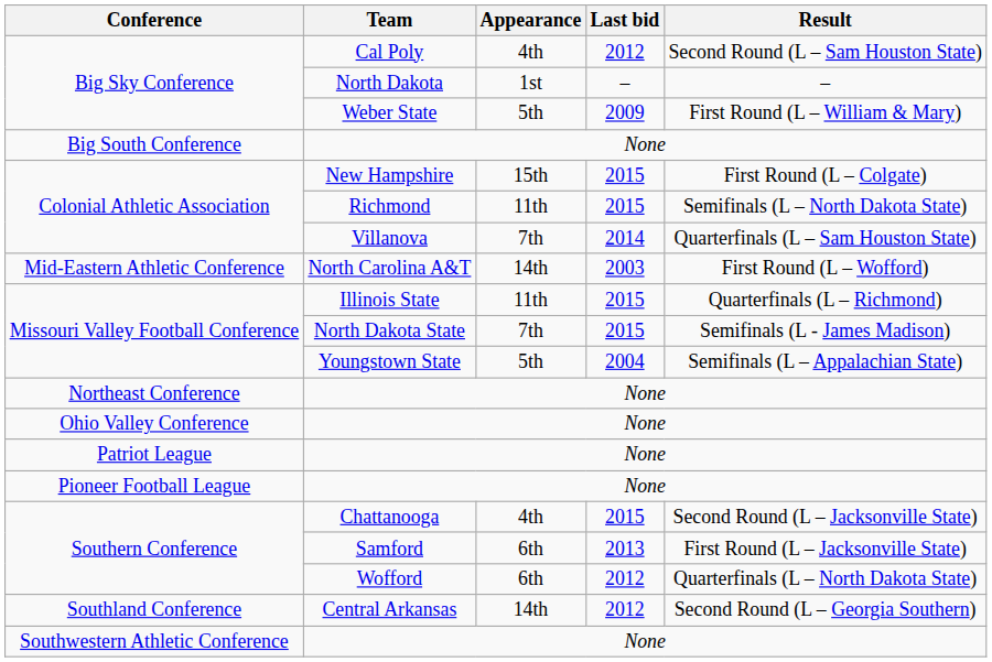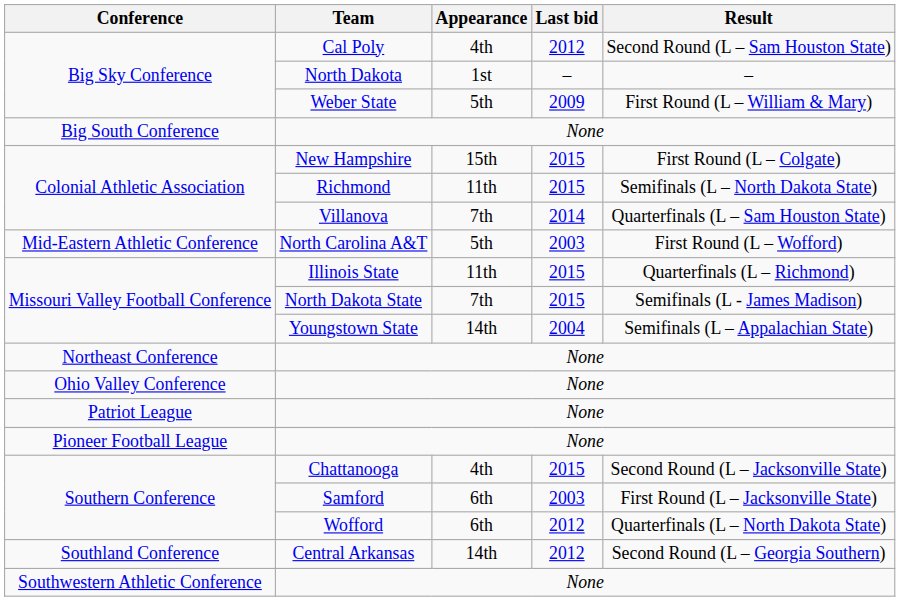 <table class="wikitable sortable" style="text-align: center;">
 <tr>
 <th>Conference</th>
 <th>Team</th>
 <th data-sort-type="number">Appearance</th>
 <th>Last bid</th>
 <th>Result</th>
 </tr>
 <tr>
 <td rowspan=3><a href='#'>Big Sky Conference</a></td>
 <td><a href='#'>Cal Poly</a></td>
 <td>4th</td>
 <td><a href='#'>2012</a></td>
 <td>Second Round (L – <a href='#'>Sam Houston State</a>)</td>
 </tr>
 <tr>
 <td><a href='#'>North Dakota</a></td>
 <td>1st</td>
 <td>–</td>
 <td>–</td>
 </tr>
 <tr>
 <td><a href='#'>Weber State</a></td>
 <td>5th</td>
 <td><a href='#'>2009</a></td>
 <td>First Round (L – <a href='#'>William & Mary</a>)</td>
 </tr>
 <tr>
 <td><a href='#'>Big South Conference</a></td>
 <td colspan=4><em>None</em></td>
 </tr>
 <tr>
 <td rowspan=3><a href='#'>Colonial Athletic Association</a></td>
 <td><a href='#'>New Hampshire</a></td>
 <td>15th</td>
 <td><a href='#'>2015</a></td>
 <td>First Round (L – <a href='#'>Colgate</a>)</td>
 </tr>
 <tr>
 <td><a href='#'>Richmond</a></td>
 <td>11th</td>
 <td><a href='#'>2015</a></td>
 <td>Semifinals (L – <a href='#'>North Dakota State</a>)</td>
 </tr>
 <tr>
 <td><a href='#'>Villanova</a></td>
 <td>7th</td>
 <td><a href='#'>2014</a></td>
 <td>Quarterfinals (L – <a href='#'>Sam Houston State</a>)</td>
 </tr>
 <tr>
 <td><a href='#'>Mid-Eastern Athletic Conference</a></td>
 <td><a href='#'>North Carolina A&T</a></td>
-<td>14th</td>
+<td>5th</td>
 <td><a href='#'>2003</a></td>
 <td>First Round (L – <a href='#'>Wofford</a>)</td>
 </tr>
 <tr>
 <td rowspan=3><a href='#'>Missouri Valley Football Conference</a></td>
 <td><a href='#'>Illinois State</a></td>
 <td>11th</td>
 <td><a href='#'>2015</a></td>
 <td>Quarterfinals (L – <a href='#'>Richmond</a>)</td>
 </tr>
 <tr>
 <td><a href='#'>North Dakota State</a></td>
 <td>7th</td>
 <td><a href='#'>2015</a></td>
 <td>Semifinals (L - <a href='#'>James Madison</a>)</td>
 </tr>
 <tr>
 <td><a href='#'>Youngstown State</a></td>
-<td>5th</td>
+<td>14th</td>
 <td><a href='#'>2004</a></td>
 <td>Semifinals (L – <a href='#'>Appalachian State</a>)</td>
 </tr>
 <tr>
 <td><a href='#'>Northeast Conference</a></td>
 <td colspan=4><em>None</em></td>
 </tr>
 <tr>
 <td><a href='#'>Ohio Valley Conference</a></td>
 <td colspan=4><em>None</em></td>
 </tr>
 <tr>
 <td><a href='#'>Patriot League</a></td>
 <td colspan=4><em>None</em></td>
 </tr>
 <tr>
 <td><a href='#'>Pioneer Football League</a></td>
 <td colspan=4><em>None</em></td>
 </tr>
 <tr>
 <td rowspan=3><a href='#'>Southern Conference</a></td>
 <td><a href='#'>Chattanooga</a></td>
 <td>4th</td>
 <td><a href='#'>2015</a></td>
 <td>Second Round (L – <a href='#'>Jacksonville State</a>)</td>
 </tr>
 <tr>
 <td><a href='#'>Samford</a></td>
 <td>6th</td>
-<td><a href='#'>2013</a></td>
+<td><a href='#'>2003</a></td>
 <td>First Round (L – <a href='#'>Jacksonville State</a>)</td>
 </tr>
 <tr>
 <td><a href='#'>Wofford</a></td>
 <td>6th</td>
 <td><a href='#'>2012</a></td>
 <td>Quarterfinals (L – <a href='#'>North Dakota State</a>)</td>
 </tr>
 <tr>
 <td><a href='#'>Southland Conference</a></td>
 <td><a href='#'>Central Arkansas</a></td>
 <td>14th</td>
 <td><a href='#'>2012</a></td>
 <td>Second Round (L – <a href='#'>Georgia Southern</a>)</td>
 </tr>
 <tr>
 <td><a href='#'>Southwestern Athletic Conference</a></td>
 <td colspan=4><em>None</em></td>
 </tr>
 </table>
